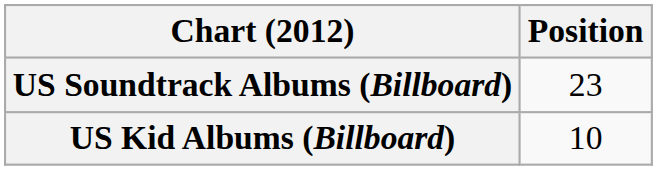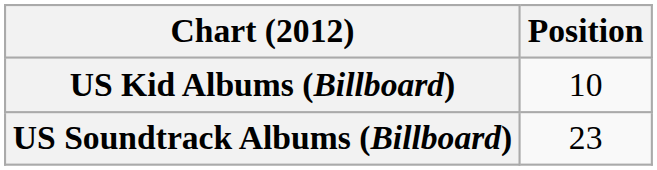 <table class="wikitable sortable plainrowheaders" style="text-align:center">
 <tr>
 <th scope="col">Chart (2012)</th>
 <th scope="col">Position</th>
 </tr>
 <tr>
+<th scope="row">US Kid Albums (<em>Billboard</em>)</th>
+<td>10</td>
+</tr>
+<tr>
 <th scope="row">US Soundtrack Albums (<em>Billboard</em>)</th>
 <td>23</td>
 </tr>
-<tr>
-<th scope="row">US Kid Albums (<em>Billboard</em>)</th>
-<td>10</td>
-</tr>
 </table>
